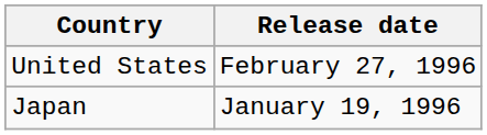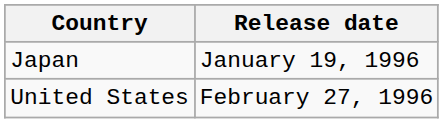 <table class="wikitable">
 <tr>
 <th>Country</th>
 <th>Release date</th>
 </tr>
 <tr>
+<td>Japan</td>
+<td>January 19, 1996</td>
+</tr>
+<tr>
 <td>United States</td>
 <td>February 27, 1996</td>
 </tr>
-<tr>
-<td>Japan</td>
-<td>January 19, 1996</td>
-</tr>
 </table>
